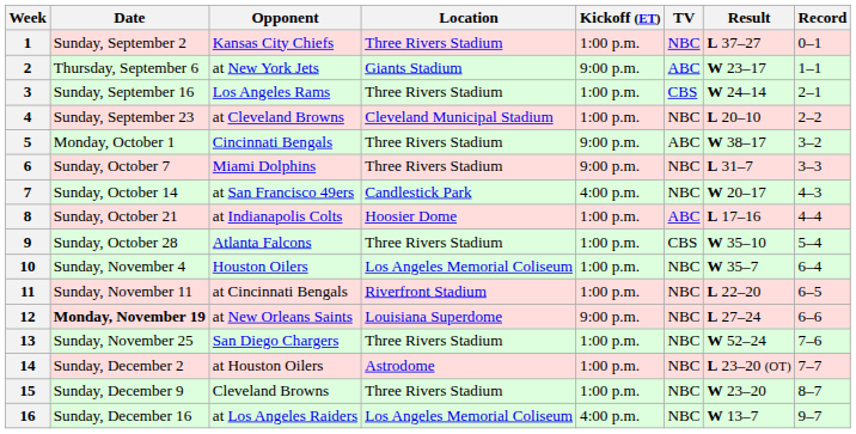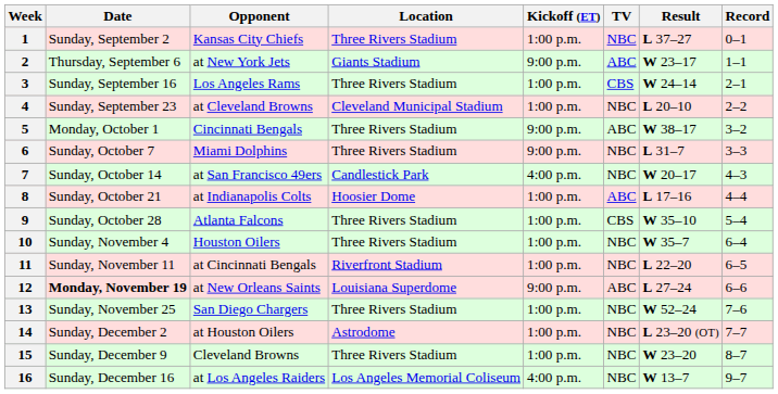 <table class="wikitable">
 <tr>
 <th>Week</th>
 <th>Date</th>
 <th>Opponent</th>
 <th>Location</th>
 <th>Kickoff <small>(<a href='#'>ET</a>)</small></th>
 <th>TV</th>
 <th>Result</th>
 <th>Record</th>
 </tr>
 <tr style="background:#ffdddd;">
 <th>1</th>
 <td>Sunday, September 2</td>
 <td><a href='#'>Kansas City Chiefs</a></td>
 <td><a href='#'>Three Rivers Stadium</a></td>
 <td>1:00 p.m.</td>
 <td><a href='#'>NBC</a></td>
 <td><strong>L</strong> 37–27</td>
 <td>0–1</td>
 </tr>
 <tr style="background: #ddffdd;">
 <th>2</th>
 <td>Thursday, September 6</td>
 <td>at <a href='#'>New York Jets</a></td>
 <td><a href='#'>Giants Stadium</a></td>
 <td>9:00 p.m.</td>
 <td><a href='#'>ABC</a></td>
 <td><strong>W</strong> 23–17</td>
 <td>1–1</td>
 </tr>
 <tr style="background: #ddffdd;">
 <th>3</th>
 <td>Sunday, September 16</td>
 <td><a href='#'>Los Angeles Rams</a></td>
 <td>Three Rivers Stadium</td>
 <td>1:00 p.m.</td>
 <td><a href='#'>CBS</a></td>
 <td><strong>W</strong> 24–14</td>
 <td>2–1</td>
 </tr>
 <tr style="background:#ffdddd;">
 <th>4</th>
 <td>Sunday, September 23</td>
 <td>at <a href='#'>Cleveland Browns</a></td>
 <td><a href='#'>Cleveland Municipal Stadium</a></td>
 <td>1:00 p.m.</td>
 <td>NBC</td>
 <td><strong>L</strong> 20–10</td>
 <td>2–2</td>
 </tr>
 <tr style="background: #ddffdd;">
 <th>5</th>
 <td>Monday, October 1</td>
 <td><a href='#'>Cincinnati Bengals</a></td>
 <td>Three Rivers Stadium</td>
 <td>9:00 p.m.</td>
 <td>ABC</td>
 <td><strong>W</strong> 38–17</td>
 <td>3–2</td>
 </tr>
 <tr style="background:#ffdddd;">
 <th>6</th>
 <td>Sunday, October 7</td>
 <td><a href='#'>Miami Dolphins</a></td>
 <td>Three Rivers Stadium</td>
 <td>9:00 p.m.</td>
 <td>NBC</td>
 <td><strong>L</strong> 31–7</td>
 <td>3–3</td>
 </tr>
 <tr style="background: #ddffdd;">
 <th>7</th>
 <td>Sunday, October 14</td>
 <td>at <a href='#'>San Francisco 49ers</a></td>
 <td><a href='#'>Candlestick Park</a></td>
 <td>4:00 p.m.</td>
 <td>NBC</td>
 <td><strong>W</strong> 20–17</td>
 <td>4–3</td>
 </tr>
 <tr style="background:#ffdddd;">
 <th>8</th>
 <td>Sunday, October 21</td>
 <td>at <a href='#'>Indianapolis Colts</a></td>
 <td><a href='#'>Hoosier Dome</a></td>
 <td>1:00 p.m.</td>
 <td><a href='#'>ABC</a></td>
 <td><strong>L</strong> 17–16</td>
 <td>4–4</td>
 </tr>
 <tr style="background: #ddffdd;">
 <th>9</th>
 <td>Sunday, October 28</td>
 <td><a href='#'>Atlanta Falcons</a></td>
 <td>Three Rivers Stadium</td>
 <td>1:00 p.m.</td>
 <td>CBS</td>
 <td><strong>W</strong> 35–10</td>
 <td>5–4</td>
 </tr>
 <tr style="background: #ddffdd;">
 <th>10</th>
 <td>Sunday, November 4</td>
 <td><a href='#'>Houston Oilers</a></td>
-<td><a href='#'>Los Angeles Memorial Coliseum</a></td>
+<td>Three Rivers Stadium</td>
 <td>1:00 p.m.</td>
 <td>NBC</td>
 <td><strong>W</strong> 35–7</td>
 <td>6–4</td>
 </tr>
 <tr style="background:#ffdddd;">
 <th>11</th>
 <td>Sunday, November 11</td>
 <td>at Cincinnati Bengals</td>
 <td><a href='#'>Riverfront Stadium</a></td>
 <td>1:00 p.m.</td>
 <td>NBC</td>
 <td><strong>L</strong> 22–20</td>
 <td>6–5</td>
 </tr>
 <tr style="background:#ffdddd;">
 <th>12</th>
 <td><strong>Monday, November 19</strong></td>
 <td>at <a href='#'>New Orleans Saints</a></td>
 <td><a href='#'>Louisiana Superdome</a></td>
 <td>9:00 p.m.</td>
-<td>NBC</td>
+<td>ABC</td>
 <td><strong>L</strong> 27–24</td>
 <td>6–6</td>
 </tr>
 <tr style="background: #ddffdd;">
 <th>13</th>
 <td>Sunday, November 25</td>
 <td><a href='#'>San Diego Chargers</a></td>
 <td>Three Rivers Stadium</td>
 <td>1:00 p.m.</td>
 <td>NBC</td>
 <td><strong>W</strong> 52–24</td>
 <td>7–6</td>
 </tr>
 <tr style="background:#ffdddd;">
 <th>14</th>
 <td>Sunday, December 2</td>
 <td>at Houston Oilers</td>
 <td><a href='#'>Astrodome</a></td>
 <td>1:00 p.m.</td>
 <td>NBC</td>
 <td><strong>L</strong> 23–20 <small>(OT)</small></td>
 <td>7–7</td>
 </tr>
 <tr style="background: #ddffdd;">
 <th>15</th>
 <td>Sunday, December 9</td>
 <td>Cleveland Browns</td>
 <td>Three Rivers Stadium</td>
 <td>1:00 p.m.</td>
 <td>NBC</td>
 <td><strong>W</strong> 23–20</td>
 <td>8–7</td>
 </tr>
 <tr style="background: #ddffdd;">
 <th>16</th>
 <td>Sunday, December 16</td>
 <td>at <a href='#'>Los Angeles Raiders</a></td>
 <td><a href='#'>Los Angeles Memorial Coliseum</a></td>
 <td>4:00 p.m.</td>
 <td>NBC</td>
 <td><strong>W</strong> 13–7</td>
 <td>9–7</td>
 </tr>
 </table>
